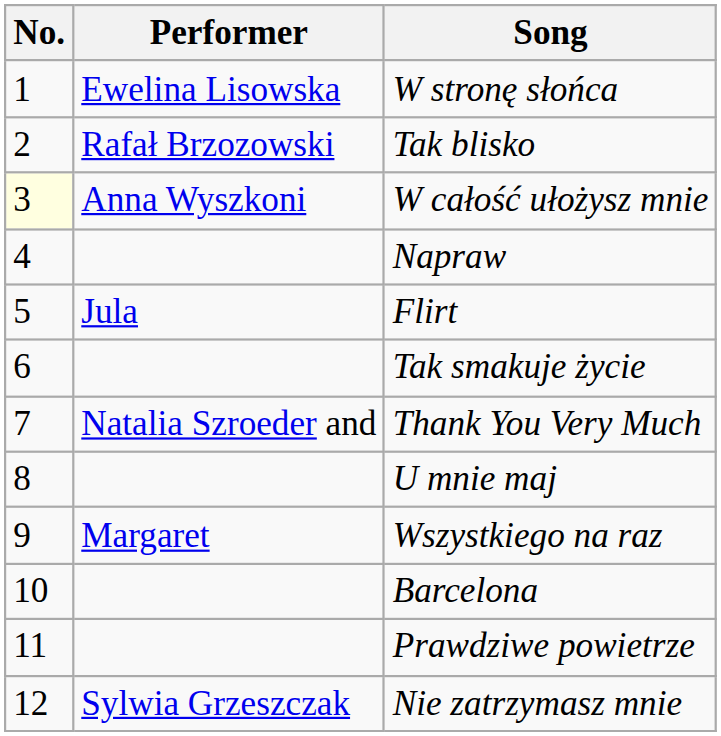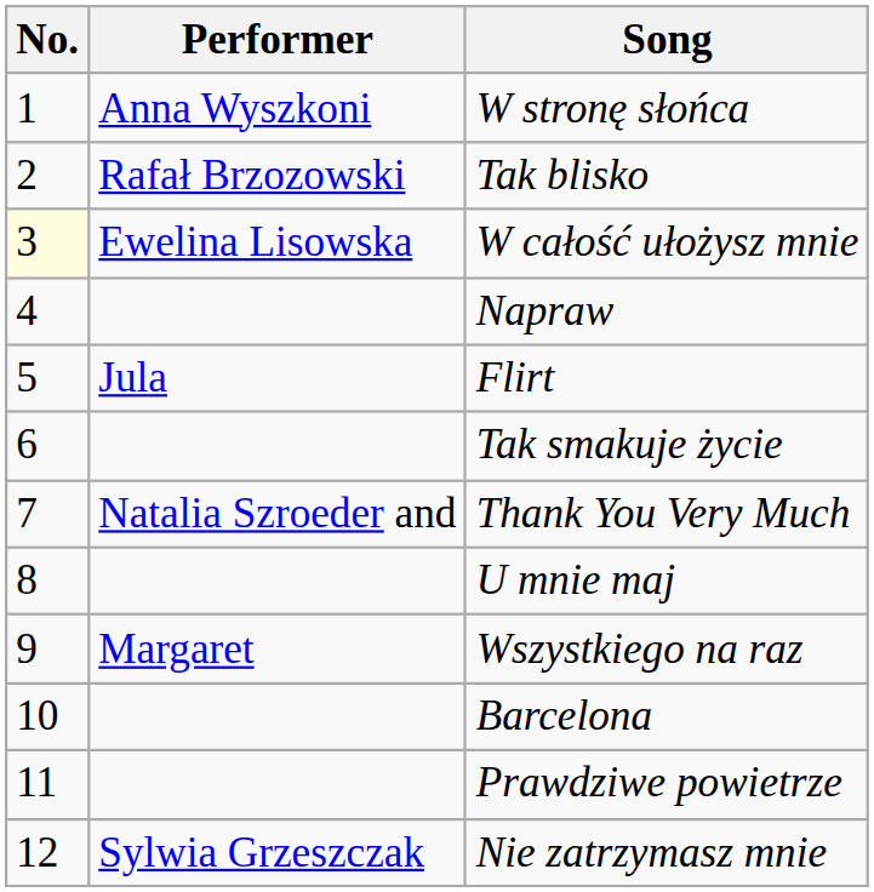 <table class="wikitable">
 <tr>
 <th>No.</th>
 <th>Performer</th>
 <th>Song</th>
 </tr>
 <tr>
 <td>1</td>
-<td><a href='#'>Ewelina Lisowska</a></td>
+<td><a href='#'>Anna Wyszkoni</a></td>
 <td><em>W stronę słońca</em></td>
 </tr>
 <tr>
 <td>2</td>
 <td><a href='#'>Rafał Brzozowski</a></td>
 <td><em>Tak blisko</em></td>
 </tr>
 <tr>
 <td style="background: lightyellow;">3</td>
-<td><a href='#'>Anna Wyszkoni</a></td>
+<td><a href='#'>Ewelina Lisowska</a></td>
 <td><em>W całość ułożysz mnie</em></td>
 </tr>
 <tr>
 <td>4</td>
 <td></td>
 <td><em>Napraw</em></td>
 </tr>
 <tr>
 <td>5</td>
 <td><a href='#'>Jula</a></td>
 <td><em>Flirt</em></td>
 </tr>
 <tr>
 <td>6</td>
 <td></td>
 <td><em>Tak smakuje życie</em></td>
 </tr>
 <tr>
 <td>7</td>
 <td><a href='#'>Natalia Szroeder</a> and </td>
 <td><em>Thank You Very Much</em></td>
 </tr>
 <tr>
 <td>8</td>
 <td></td>
 <td><em>U mnie maj</em></td>
 </tr>
 <tr>
 <td>9</td>
 <td><a href='#'>Margaret</a></td>
 <td><em>Wszystkiego na raz</em></td>
 </tr>
 <tr>
 <td>10</td>
 <td></td>
 <td><em>Barcelona</em></td>
 </tr>
 <tr>
 <td>11</td>
 <td></td>
 <td><em>Prawdziwe powietrze</em></td>
 </tr>
 <tr>
 <td>12</td>
 <td><a href='#'>Sylwia Grzeszczak</a></td>
 <td><em>Nie zatrzymasz mnie</em></td>
 </tr>
 </table>
